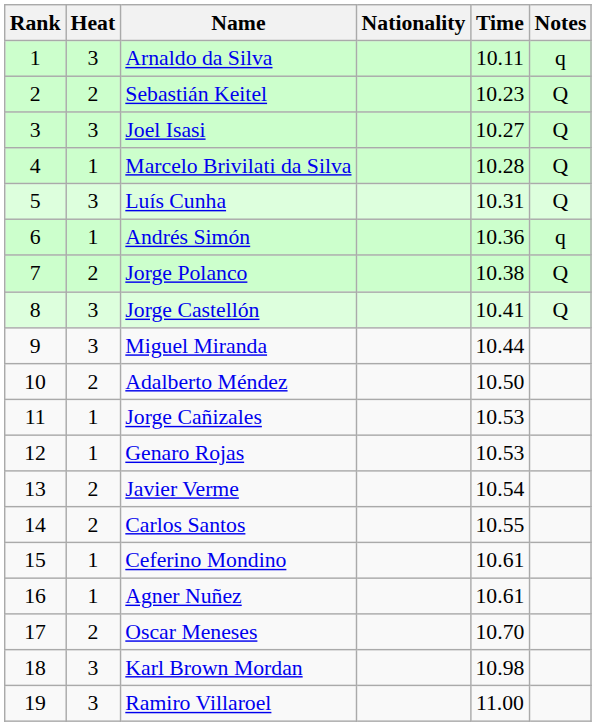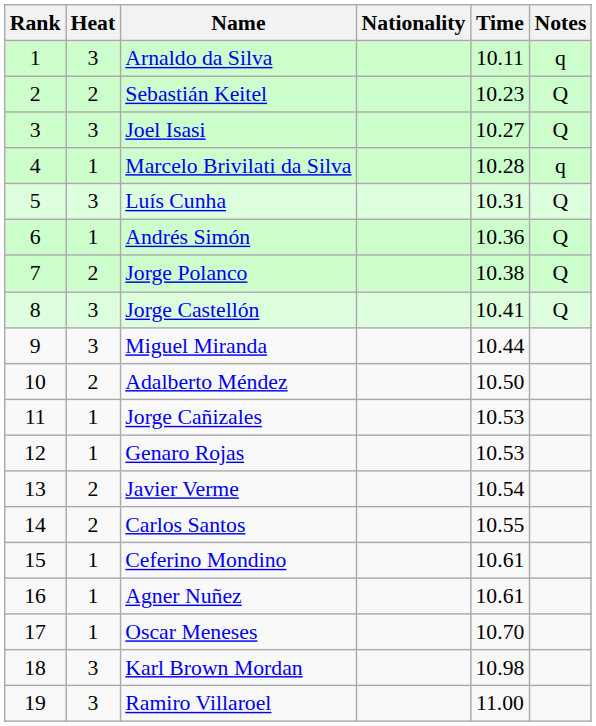 <table class="wikitable sortable" style="text-align:center;font-size:95%">
 <tr>
 <th>Rank</th>
 <th>Heat</th>
 <th>Name</th>
 <th>Nationality</th>
 <th>Time</th>
 <th>Notes</th>
 </tr>
 <tr bgcolor=ccffcc>
 <td>1</td>
 <td>3</td>
 <td align=left><a href='#'>Arnaldo da Silva</a></td>
 <td align=left></td>
 <td>10.11</td>
 <td>q</td>
 </tr>
 <tr bgcolor=ccffcc>
 <td>2</td>
 <td>2</td>
 <td align=left><a href='#'>Sebastián Keitel</a></td>
 <td align=left></td>
 <td>10.23</td>
 <td>Q</td>
 </tr>
 <tr bgcolor=ccffcc>
 <td>3</td>
 <td>3</td>
 <td align=left><a href='#'>Joel Isasi</a></td>
 <td align=left></td>
 <td>10.27</td>
 <td>Q</td>
 </tr>
 <tr bgcolor=ccffcc>
 <td>4</td>
 <td>1</td>
 <td align=left><a href='#'>Marcelo Brivilati da Silva</a></td>
 <td align=left></td>
 <td>10.28</td>
-<td>Q</td>
+<td>q</td>
 </tr>
 <tr bgcolor=ddffdd>
 <td>5</td>
 <td>3</td>
 <td align=left><a href='#'>Luís Cunha</a></td>
 <td align=left></td>
 <td>10.31</td>
 <td>Q</td>
 </tr>
 <tr bgcolor=ccffcc>
 <td>6</td>
 <td>1</td>
 <td align=left><a href='#'>Andrés Simón</a></td>
 <td align=left></td>
 <td>10.36</td>
-<td>q</td>
+<td>Q</td>
 </tr>
 <tr bgcolor=ccffcc>
 <td>7</td>
 <td>2</td>
 <td align=left><a href='#'>Jorge Polanco</a></td>
 <td align=left></td>
 <td>10.38</td>
 <td>Q</td>
 </tr>
 <tr bgcolor=ddffdd>
 <td>8</td>
 <td>3</td>
 <td align=left><a href='#'>Jorge Castellón</a></td>
 <td align=left></td>
 <td>10.41</td>
 <td>Q</td>
 </tr>
 <tr>
 <td>9</td>
 <td>3</td>
 <td align=left><a href='#'>Miguel Miranda</a></td>
 <td align=left></td>
 <td>10.44</td>
 <td></td>
 </tr>
 <tr>
 <td>10</td>
 <td>2</td>
 <td align=left><a href='#'>Adalberto Méndez</a></td>
 <td align=left></td>
 <td>10.50</td>
 <td></td>
 </tr>
 <tr>
 <td>11</td>
 <td>1</td>
 <td align=left><a href='#'>Jorge Cañizales</a></td>
 <td align=left></td>
 <td>10.53</td>
 <td></td>
 </tr>
 <tr>
 <td>12</td>
 <td>1</td>
 <td align=left><a href='#'>Genaro Rojas</a></td>
 <td align=left></td>
 <td>10.53</td>
 <td></td>
 </tr>
 <tr>
 <td>13</td>
 <td>2</td>
 <td align=left><a href='#'>Javier Verme</a></td>
 <td align=left></td>
 <td>10.54</td>
 <td></td>
 </tr>
 <tr>
 <td>14</td>
 <td>2</td>
 <td align=left><a href='#'>Carlos Santos</a></td>
 <td align=left></td>
 <td>10.55</td>
 <td></td>
 </tr>
 <tr>
 <td>15</td>
 <td>1</td>
 <td align=left><a href='#'>Ceferino Mondino</a></td>
 <td align=left></td>
 <td>10.61</td>
 <td></td>
 </tr>
 <tr>
 <td>16</td>
 <td>1</td>
 <td align=left><a href='#'>Agner Nuñez</a></td>
 <td align=left></td>
 <td>10.61</td>
 <td></td>
 </tr>
 <tr>
 <td>17</td>
-<td>2</td>
+<td>1</td>
 <td align=left><a href='#'>Oscar Meneses</a></td>
 <td align=left></td>
 <td>10.70</td>
 <td></td>
 </tr>
 <tr>
 <td>18</td>
 <td>3</td>
 <td align=left><a href='#'>Karl Brown Mordan</a></td>
 <td align=left></td>
 <td>10.98</td>
 <td></td>
 </tr>
 <tr>
 <td>19</td>
 <td>3</td>
 <td align=left><a href='#'>Ramiro Villaroel</a></td>
 <td align=left></td>
 <td>11.00</td>
 <td></td>
 </tr>
 </table>
